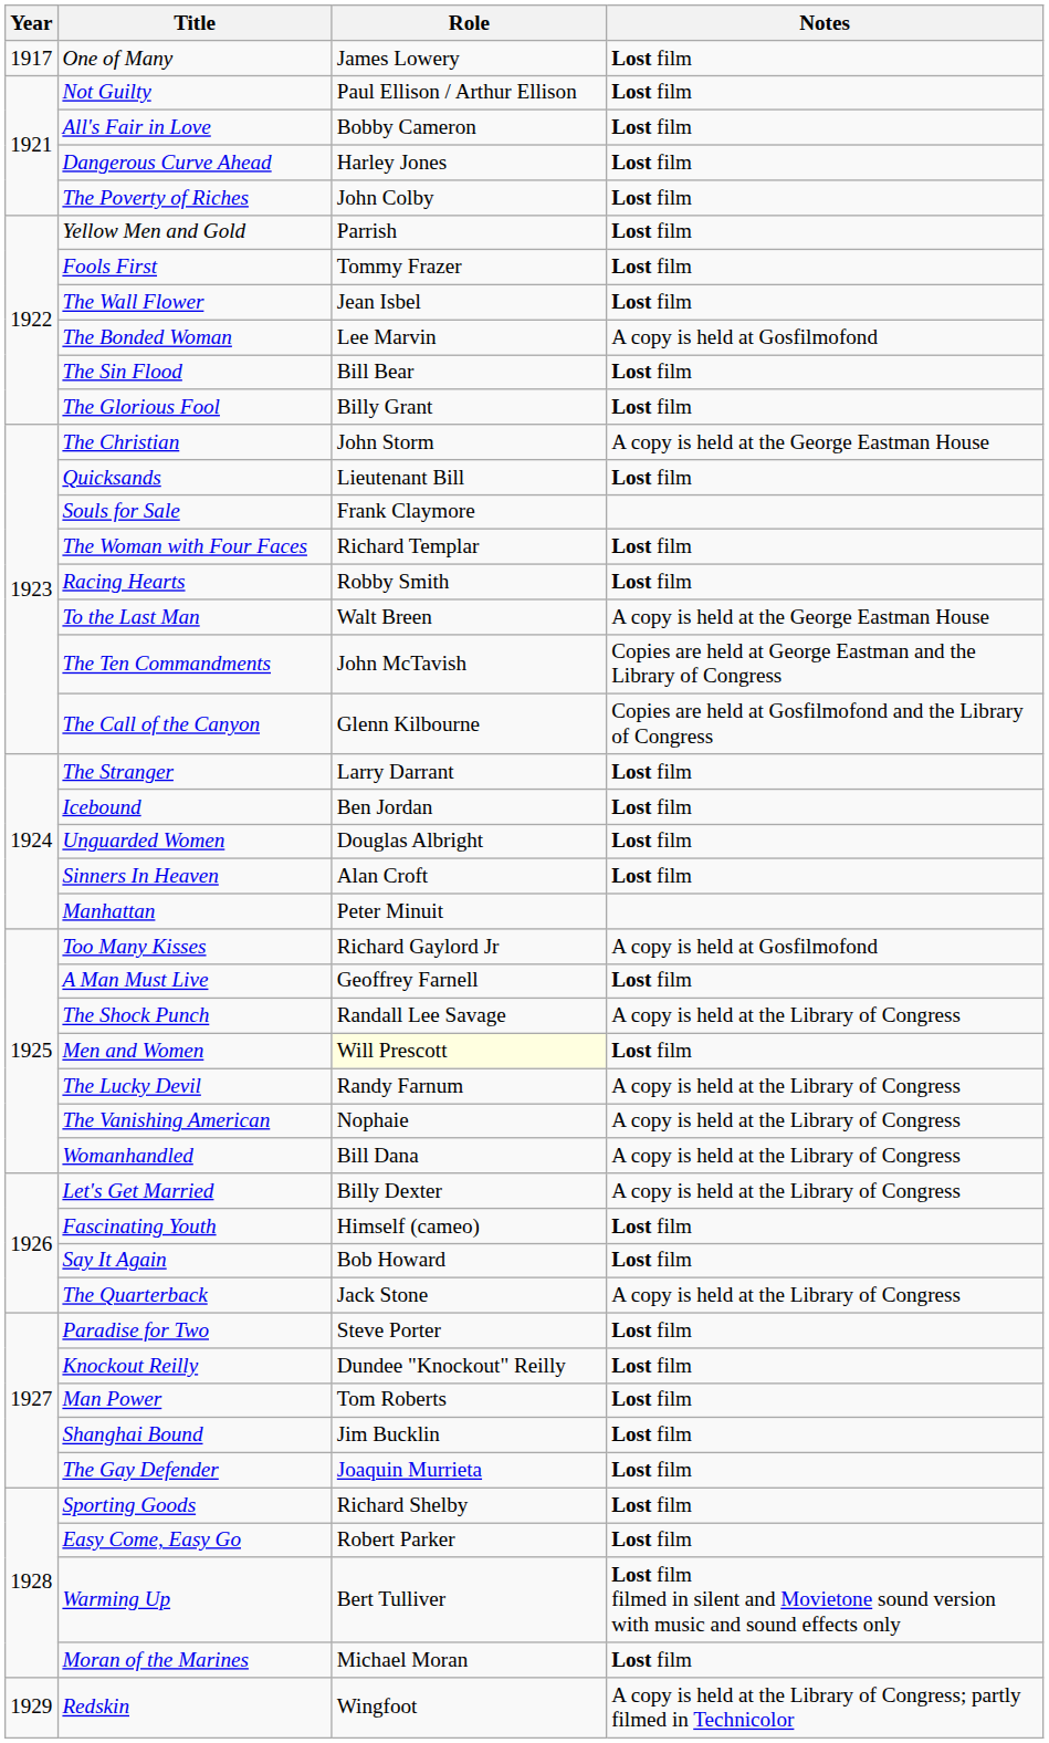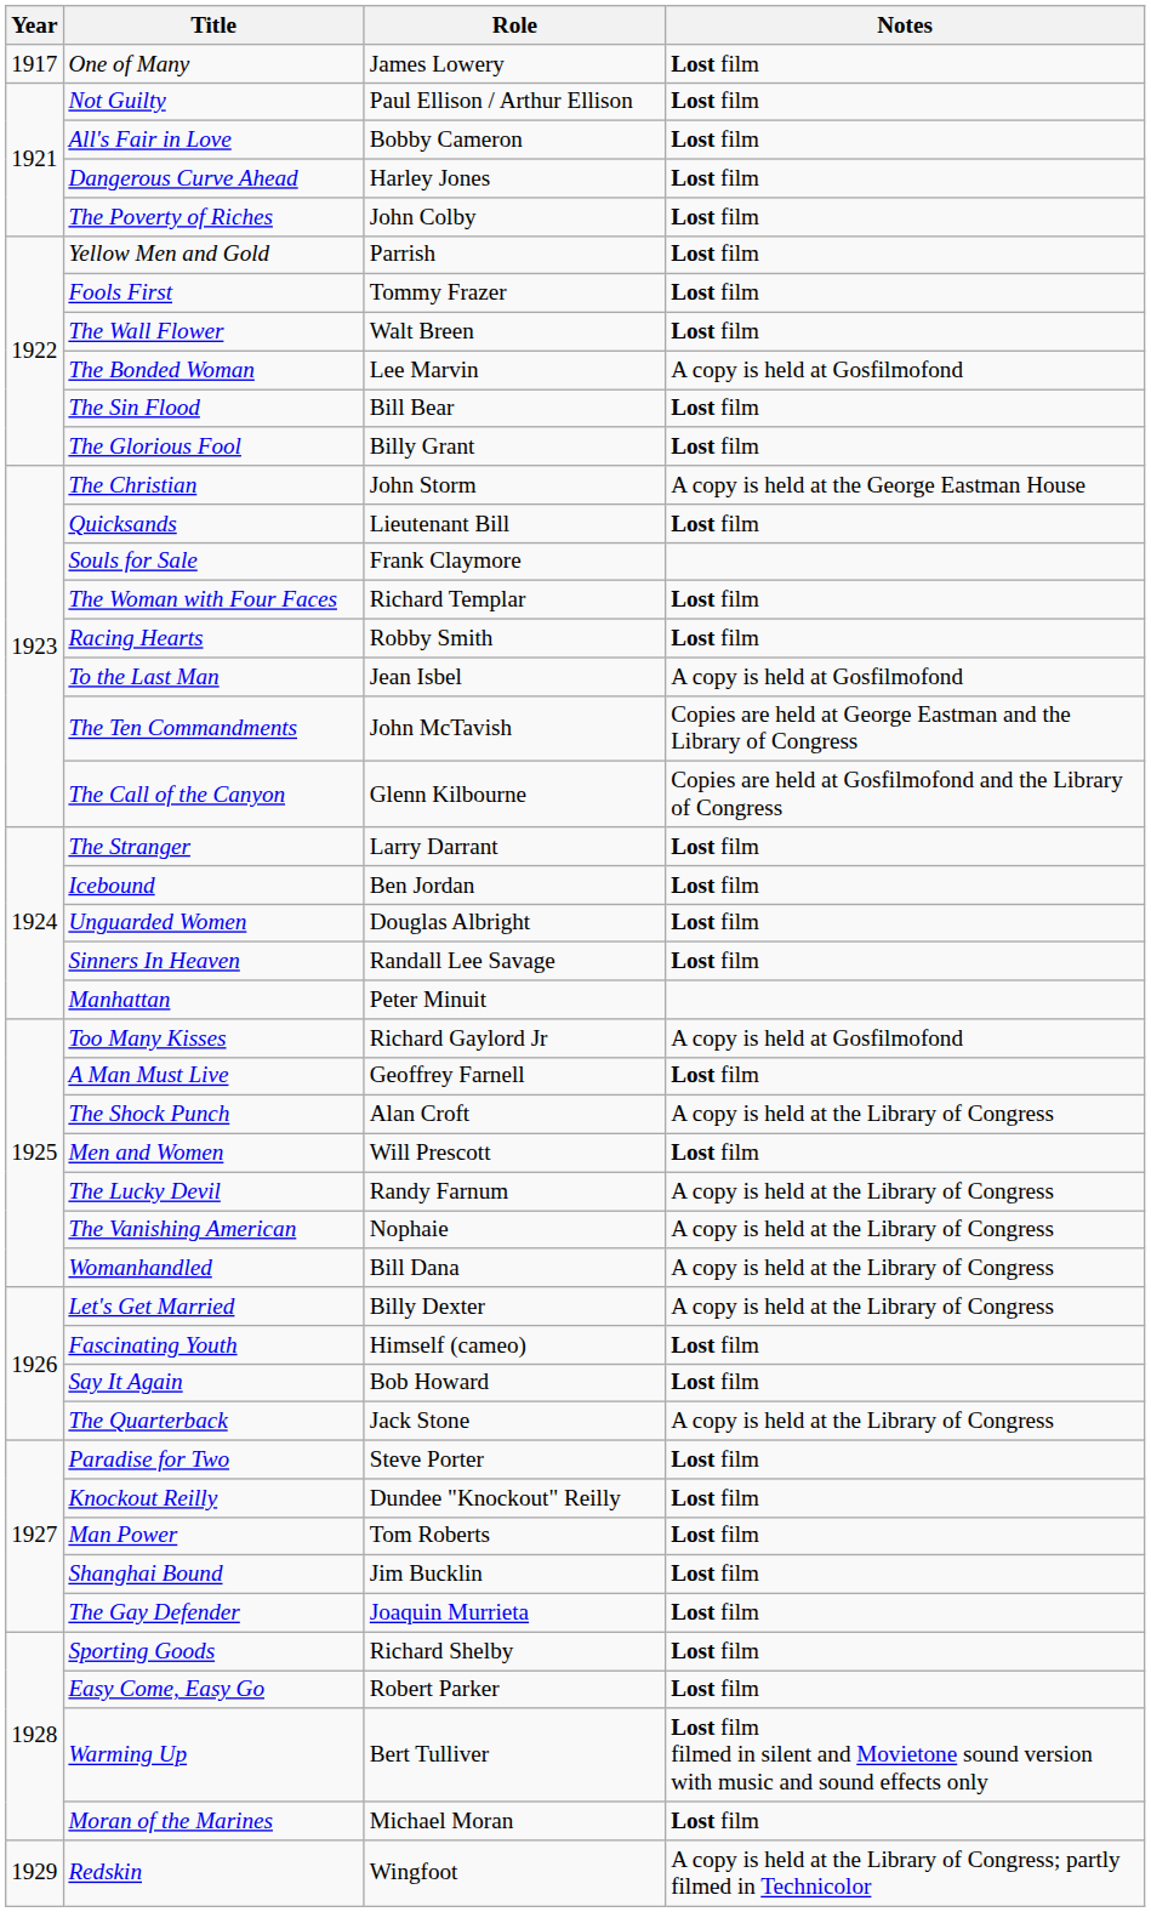 <table class="wikitable" style="font-size:90%;">
 <tr>
 <th width=10>Year</th>
 <th width=180>Title</th>
 <th width=180>Role</th>
 <th width=290>Notes</th>
 </tr>
 <tr>
 <td>1917</td>
 <td><em>One of Many</em></td>
 <td>James Lowery</td>
 <td><strong>Lost</strong> film</td>
 </tr>
 <tr>
 <td rowspan="4">1921</td>
 <td><em><a href='#'>Not Guilty</a></em></td>
 <td>Paul Ellison / Arthur Ellison</td>
 <td><strong>Lost</strong> film</td>
 </tr>
 <tr>
 <td><em><a href='#'>All's Fair in Love</a></em></td>
 <td>Bobby Cameron</td>
 <td><strong>Lost</strong> film</td>
 </tr>
 <tr>
 <td><em><a href='#'>Dangerous Curve Ahead</a></em></td>
 <td>Harley Jones</td>
 <td><strong>Lost</strong> film</td>
 </tr>
 <tr>
 <td><em><a href='#'>The Poverty of Riches</a></em></td>
 <td>John Colby</td>
 <td><strong>Lost</strong> film</td>
 </tr>
 <tr>
 <td rowspan="6">1922</td>
 <td><em>Yellow Men and Gold</em></td>
 <td>Parrish</td>
 <td><strong>Lost</strong> film</td>
 </tr>
 <tr>
 <td><em><a href='#'>Fools First</a></em></td>
 <td>Tommy Frazer</td>
 <td><strong>Lost</strong> film</td>
 </tr>
 <tr>
 <td><em><a href='#'>The Wall Flower</a></em></td>
-<td>Jean Isbel</td>
+<td>Walt Breen</td>
 <td><strong>Lost</strong> film</td>
 </tr>
 <tr>
 <td><em><a href='#'>The Bonded Woman</a></em></td>
 <td>Lee Marvin</td>
 <td>A copy is held at Gosfilmofond</td>
 </tr>
 <tr>
 <td><em><a href='#'>The Sin Flood</a></em></td>
 <td>Bill Bear</td>
 <td><strong>Lost</strong> film</td>
 </tr>
 <tr>
 <td><em><a href='#'>The Glorious Fool</a></em></td>
 <td>Billy Grant</td>
 <td><strong>Lost</strong> film</td>
 </tr>
 <tr>
 <td rowspan="8">1923</td>
 <td><em><a href='#'>The Christian</a></em></td>
 <td>John Storm</td>
 <td>A copy is held at the George Eastman House</td>
 </tr>
 <tr>
 <td><em><a href='#'>Quicksands</a></em></td>
 <td>Lieutenant Bill</td>
 <td><strong>Lost</strong> film</td>
 </tr>
 <tr>
 <td><em><a href='#'>Souls for Sale</a></em></td>
 <td>Frank Claymore</td>
 <td></td>
 </tr>
 <tr>
 <td><em><a href='#'>The Woman with Four Faces</a></em></td>
 <td>Richard Templar</td>
 <td><strong>Lost</strong> film</td>
 </tr>
 <tr>
 <td><em><a href='#'>Racing Hearts</a></em></td>
 <td>Robby Smith</td>
 <td><strong>Lost</strong> film</td>
 </tr>
 <tr>
 <td><em><a href='#'>To the Last Man</a></em></td>
-<td>Walt Breen</td>
-<td>A copy is held at the George Eastman House</td>
+<td>Jean Isbel</td>
+<td>A copy is held at Gosfilmofond</td>
 </tr>
 <tr>
 <td><em><a href='#'>The Ten Commandments</a></em></td>
 <td>John McTavish</td>
 <td>Copies are held at George Eastman and the Library of Congress</td>
 </tr>
 <tr>
 <td><em><a href='#'>The Call of the Canyon</a></em></td>
 <td>Glenn Kilbourne</td>
 <td>Copies are held at Gosfilmofond and the Library of Congress</td>
 </tr>
 <tr>
 <td rowspan="5">1924</td>
 <td><em><a href='#'>The Stranger</a></em></td>
 <td>Larry Darrant</td>
 <td><strong>Lost</strong> film</td>
 </tr>
 <tr>
 <td><em><a href='#'>Icebound</a></em></td>
 <td>Ben Jordan</td>
 <td><strong>Lost</strong> film</td>
 </tr>
 <tr>
 <td><em><a href='#'>Unguarded Women</a></em></td>
 <td>Douglas Albright</td>
 <td><strong>Lost</strong> film</td>
 </tr>
 <tr>
 <td><em><a href='#'>Sinners In Heaven</a></em></td>
-<td>Alan Croft</td>
+<td>Randall Lee Savage</td>
 <td><strong>Lost</strong> film</td>
 </tr>
 <tr>
 <td><em><a href='#'>Manhattan</a></em></td>
 <td>Peter Minuit</td>
 <td></td>
 </tr>
 <tr>
 <td rowspan="7">1925</td>
 <td><em><a href='#'>Too Many Kisses</a></em></td>
 <td>Richard Gaylord Jr</td>
 <td>A copy is held at Gosfilmofond</td>
 </tr>
 <tr>
 <td><em><a href='#'>A Man Must Live</a></em></td>
 <td>Geoffrey Farnell</td>
 <td><strong>Lost</strong> film</td>
 </tr>
 <tr>
 <td><em><a href='#'>The Shock Punch</a></em></td>
-<td>Randall Lee Savage</td>
+<td>Alan Croft</td>
 <td>A copy is held at the Library of Congress</td>
 </tr>
 <tr>
 <td><em><a href='#'>Men and Women</a></em></td>
-<td style="background: lightyellow;">Will Prescott</td>
+<td>Will Prescott</td>
 <td><strong>Lost</strong> film</td>
 </tr>
 <tr>
 <td><em><a href='#'>The Lucky Devil</a></em></td>
 <td>Randy Farnum</td>
 <td>A copy is held at the Library of Congress</td>
 </tr>
 <tr>
 <td><em><a href='#'>The Vanishing American</a></em></td>
 <td>Nophaie</td>
 <td>A copy is held at the Library of Congress</td>
 </tr>
 <tr>
 <td><em><a href='#'>Womanhandled</a></em></td>
 <td>Bill Dana</td>
 <td>A copy is held at the Library of Congress</td>
 </tr>
 <tr>
 <td rowspan="4">1926</td>
 <td><em><a href='#'>Let's Get Married</a></em></td>
 <td>Billy Dexter</td>
 <td>A copy is held at the Library of Congress</td>
 </tr>
 <tr>
 <td><em><a href='#'>Fascinating Youth</a></em></td>
 <td>Himself (cameo)</td>
 <td><strong>Lost</strong> film</td>
 </tr>
 <tr>
 <td><em><a href='#'>Say It Again</a></em></td>
 <td>Bob Howard</td>
 <td><strong>Lost</strong> film</td>
 </tr>
 <tr>
 <td><em><a href='#'>The Quarterback</a></em></td>
 <td>Jack Stone</td>
 <td>A copy is held at the Library of Congress</td>
 </tr>
 <tr>
 <td rowspan="5">1927</td>
 <td><em><a href='#'>Paradise for Two</a></em></td>
 <td>Steve Porter</td>
 <td><strong>Lost</strong> film</td>
 </tr>
 <tr>
 <td><em><a href='#'>Knockout Reilly</a></em></td>
 <td>Dundee "Knockout" Reilly</td>
 <td><strong>Lost</strong> film</td>
 </tr>
 <tr>
 <td><em><a href='#'>Man Power</a></em></td>
 <td>Tom Roberts</td>
 <td><strong>Lost</strong> film</td>
 </tr>
 <tr>
 <td><em><a href='#'>Shanghai Bound</a></em></td>
 <td>Jim Bucklin</td>
 <td><strong>Lost</strong> film</td>
 </tr>
 <tr>
 <td><em><a href='#'>The Gay Defender</a></em></td>
 <td><a href='#'>Joaquin Murrieta</a></td>
 <td><strong>Lost</strong> film</td>
 </tr>
 <tr>
 <td rowspan="4">1928</td>
 <td><em><a href='#'>Sporting Goods</a></em></td>
 <td>Richard Shelby</td>
 <td><strong>Lost</strong> film</td>
 </tr>
 <tr>
 <td><em><a href='#'>Easy Come, Easy Go</a></em></td>
 <td>Robert Parker</td>
 <td><strong>Lost</strong> film</td>
 </tr>
 <tr>
 <td><em><a href='#'>Warming Up</a></em></td>
 <td>Bert Tulliver</td>
 <td><strong>Lost</strong> film <br> filmed in silent and <a href='#'>Movietone</a> sound version with music and sound effects only</td>
 </tr>
 <tr>
 <td><em><a href='#'>Moran of the Marines</a></em></td>
 <td>Michael Moran</td>
 <td><strong>Lost</strong> film</td>
 </tr>
 <tr>
 <td rowspan="1">1929</td>
 <td><em><a href='#'>Redskin</a></em></td>
 <td>Wingfoot</td>
 <td>A copy is held at the Library of Congress; partly filmed in <a href='#'>Technicolor</a></td>
 </tr>
 </table>
